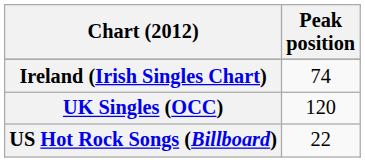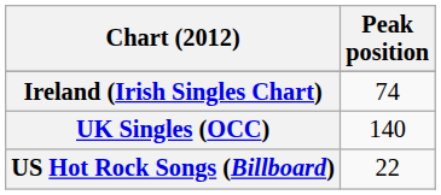 <table class="wikitable sortable plainrowheaders" style="text-align:center">
 <tr>
 <th scope="col">Chart (2012)</th>
 <th scope="col">Peak<br>position</th>
 </tr>
 <tr>
 </tr>
 <tr>
 <th scope="row">Ireland (<a href='#'>Irish Singles Chart</a>)</th>
 <td>74</td>
 </tr>
 <tr>
 <th scope="row"><a href='#'>UK Singles</a> (<a href='#'>OCC</a>)</th>
-<td>120</td>
+<td>140</td>
 </tr>
 <tr>
 <th scope="row">US <a href='#'>Hot Rock Songs</a> (<em><a href='#'>Billboard</a></em>)</th>
 <td>22</td>
 </tr>
 </table>
